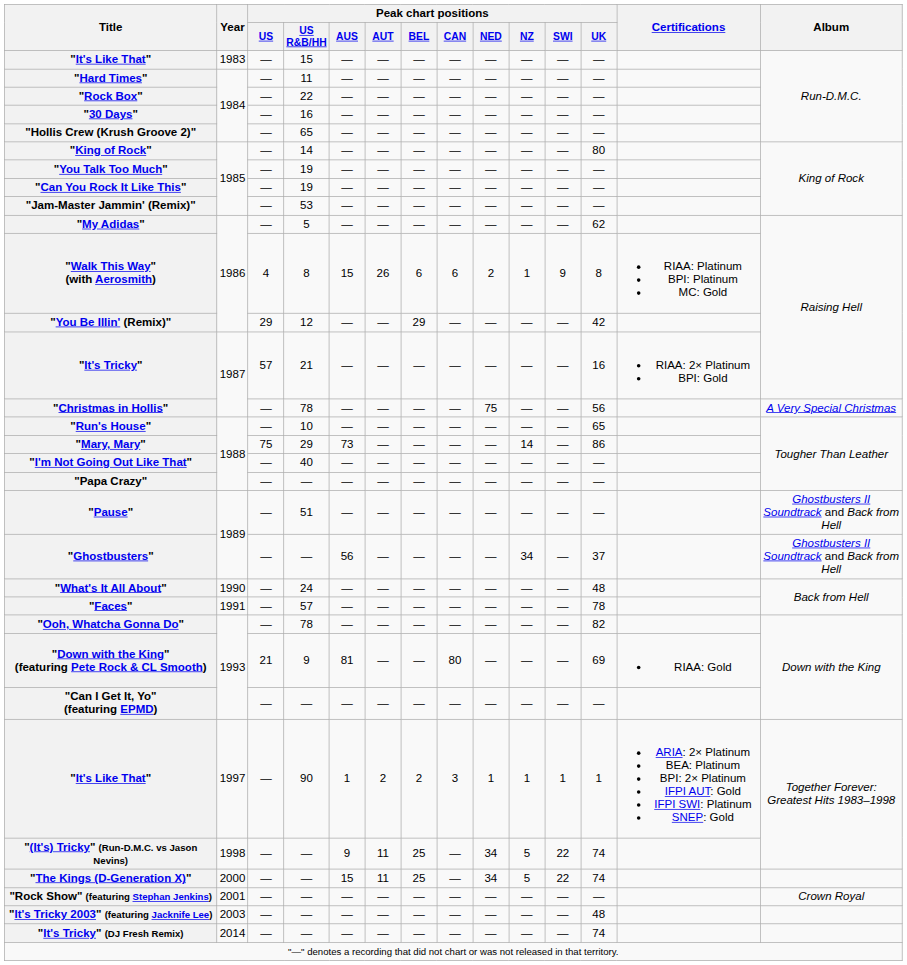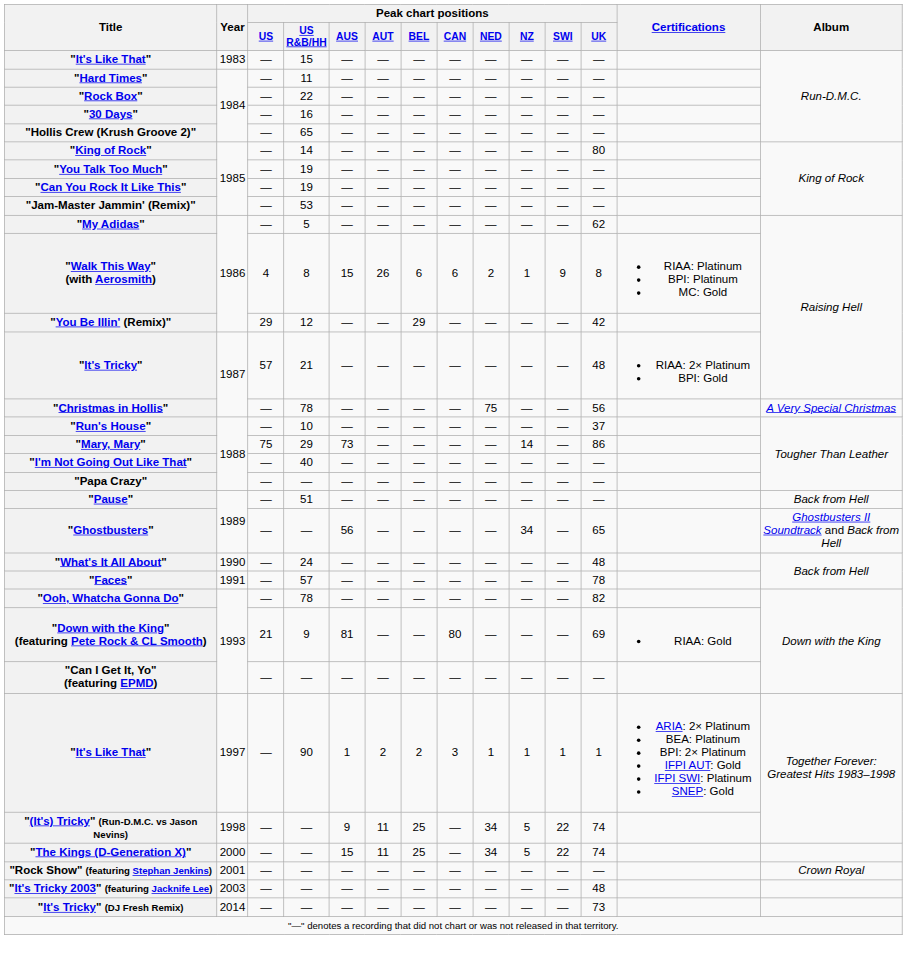 <table class="wikitable plainrowheaders" style="text-align:center;" border="1">
 <tr>
 <th scope="col" rowspan="2" style="width:18em;">Title</th>
 <th scope="col" rowspan="2">Year</th>
 <th scope="col" colspan="10">Peak chart positions</th>
 <th scope="col" rowspan="2" style="width:12em;"><a href='#'>Certifications</a></th>
 <th scope="col" rowspan="2">Album</th>
 </tr>
 <tr>
 <th scope="col" style="width:3em;font-size:90%;"><a href='#'>US</a><br></th>
 <th style="width:3em;font-size:90%;"><a href='#'>US<br>R&B/HH</a><br></th>
 <th style="width:3em;font-size:90%;"><a href='#'>AUS</a><br></th>
 <th style="width:3em;font-size:90%;"><a href='#'>AUT</a><br></th>
 <th style="width:3em;font-size:90%;"><a href='#'>BEL</a><br></th>
 <th style="width:3em;font-size:90%;"><a href='#'>CAN</a><br></th>
 <th style="width:3em;font-size:90%;"><a href='#'>NED</a><br></th>
 <th style="width:3em;font-size:90%;"><a href='#'>NZ</a><br></th>
 <th style="width:3em;font-size:90%;"><a href='#'>SWI</a><br></th>
 <th style="width:3em;font-size:90%;"><a href='#'>UK</a><br></th>
 </tr>
 <tr>
 <th scope="row">"<a href='#'>It's Like That</a>"</th>
 <td>1983</td>
 <td align="center">—</td>
 <td align="center">15</td>
 <td align="center">—</td>
 <td align="center">—</td>
 <td align="center">—</td>
 <td align="center">—</td>
 <td align="center">—</td>
 <td align="center">—</td>
 <td align="center">—</td>
 <td align="center">—</td>
 <td></td>
 <td rowspan="5"><em>Run-D.M.C.</em></td>
 </tr>
 <tr>
 <th scope="row">"<a href='#'>Hard Times</a>"</th>
 <td rowspan="4">1984</td>
 <td align="center">—</td>
 <td align="center">11</td>
 <td align="center">—</td>
 <td align="center">—</td>
 <td align="center">—</td>
 <td align="center">—</td>
 <td align="center">—</td>
 <td align="center">—</td>
 <td align="center">—</td>
 <td align="center">—</td>
 <td></td>
 </tr>
 <tr>
 <th scope="row">"<a href='#'>Rock Box</a>"</th>
 <td align="center">—</td>
 <td align="center">22</td>
 <td align="center">—</td>
 <td align="center">—</td>
 <td align="center">—</td>
 <td align="center">—</td>
 <td align="center">—</td>
 <td align="center">—</td>
 <td align="center">—</td>
 <td align="center">—</td>
 <td></td>
 </tr>
 <tr>
 <th scope="row">"<a href='#'>30 Days</a>"</th>
 <td align="center">—</td>
 <td align="center">16</td>
 <td align="center">—</td>
 <td align="center">—</td>
 <td align="center">—</td>
 <td align="center">—</td>
 <td align="center">—</td>
 <td align="center">—</td>
 <td align="center">—</td>
 <td align="center">—</td>
 <td></td>
 </tr>
 <tr>
 <th scope="row">"Hollis Crew (Krush Groove 2)"</th>
 <td align="center">—</td>
 <td align="center">65</td>
 <td align="center">—</td>
 <td align="center">—</td>
 <td align="center">—</td>
 <td align="center">—</td>
 <td align="center">—</td>
 <td align="center">—</td>
 <td align="center">—</td>
 <td align="center">—</td>
 <td></td>
 </tr>
 <tr>
 <th scope="row">"<a href='#'>King of Rock</a>"</th>
 <td rowspan="4">1985</td>
 <td align="center">—</td>
 <td align="center">14</td>
 <td align="center">—</td>
 <td align="center">—</td>
 <td align="center">—</td>
 <td align="center">—</td>
 <td align="center">—</td>
 <td align="center">—</td>
 <td align="center">—</td>
 <td align="center">80</td>
 <td></td>
 <td rowspan="4"><em>King of Rock</em></td>
 </tr>
 <tr>
 <th scope="row">"<a href='#'>You Talk Too Much</a>"</th>
 <td align="center">—</td>
 <td align="center">19</td>
 <td align="center">—</td>
 <td align="center">—</td>
 <td align="center">—</td>
 <td align="center">—</td>
 <td align="center">—</td>
 <td align="center">—</td>
 <td align="center">—</td>
 <td align="center">—</td>
 <td></td>
 </tr>
 <tr>
 <th scope="row">"<a href='#'>Can You Rock It Like This</a>"</th>
 <td align="center">—</td>
 <td align="center">19</td>
 <td align="center">—</td>
 <td align="center">—</td>
 <td align="center">—</td>
 <td align="center">—</td>
 <td align="center">—</td>
 <td align="center">—</td>
 <td align="center">—</td>
 <td align="center">—</td>
 <td></td>
 </tr>
 <tr>
 <th scope="row">"Jam-Master Jammin' (Remix)"</th>
 <td align="center">—</td>
 <td align="center">53</td>
 <td align="center">—</td>
 <td align="center">—</td>
 <td align="center">—</td>
 <td align="center">—</td>
 <td align="center">—</td>
 <td align="center">—</td>
 <td align="center">—</td>
 <td align="center">—</td>
 <td></td>
 </tr>
 <tr>
 <th scope="row">"<a href='#'>My Adidas</a>"</th>
 <td rowspan="3">1986</td>
 <td align="center">—</td>
 <td align="center">5</td>
 <td align="center">—</td>
 <td align="center">—</td>
 <td align="center">—</td>
 <td align="center">—</td>
 <td align="center">—</td>
 <td align="center">—</td>
 <td align="center">—</td>
 <td align="center">62</td>
 <td></td>
 <td rowspan="4"><em>Raising Hell</em></td>
 </tr>
 <tr>
 <th scope="row">"<a href='#'>Walk This Way</a>"<br><span>(with <a href='#'>Aerosmith</a>)</span></th>
 <td align="center">4</td>
 <td align="center">8</td>
 <td align="center">15</td>
 <td align="center">26</td>
 <td align="center">6</td>
 <td align="center">6</td>
 <td align="center">2</td>
 <td align="center">1</td>
 <td align="center">9</td>
 <td align="center">8</td>
 <td><br><ul><li>RIAA: Platinum</li><li>BPI: Platinum</li><li>MC: Gold</li></ul></td>
 </tr>
 <tr>
 <th scope="row">"<a href='#'>You Be Illin'</a> (Remix)"</th>
 <td align="center">29</td>
 <td align="center">12</td>
 <td align="center">—</td>
 <td align="center">—</td>
 <td align="center">29</td>
 <td align="center">—</td>
 <td align="center">—</td>
 <td align="center">—</td>
 <td align="center">—</td>
 <td align="center">42</td>
 <td></td>
 </tr>
 <tr>
 <th scope="row">"<a href='#'>It's Tricky</a>"</th>
 <td rowspan="2">1987</td>
 <td align="center">57</td>
 <td align="center">21</td>
 <td align="center">—</td>
 <td align="center">—</td>
 <td align="center">—</td>
 <td align="center">—</td>
 <td align="center">—</td>
 <td align="center">—</td>
 <td align="center">—</td>
-<td align="center">16</td>
+<td align="center">48</td>
 <td><br><ul><li>RIAA: 2× Platinum</li><li>BPI: Gold</li></ul></td>
 </tr>
 <tr>
 <th scope="row">"<a href='#'>Christmas in Hollis</a>"</th>
 <td align="center">—</td>
 <td align="center">78</td>
 <td align="center">—</td>
 <td align="center">—</td>
 <td align="center">—</td>
 <td align="center">—</td>
 <td align="center">75</td>
 <td align="center">—</td>
 <td align="center">—</td>
 <td align="center">56</td>
 <td></td>
 <td><em><a href='#'>A Very Special Christmas</a></em></td>
 </tr>
 <tr>
 <th scope="row">"<a href='#'>Run's House</a>"</th>
 <td rowspan="4">1988</td>
 <td align="center">—</td>
 <td align="center">10</td>
 <td align="center">—</td>
 <td align="center">—</td>
 <td align="center">—</td>
 <td align="center">—</td>
 <td align="center">—</td>
 <td align="center">—</td>
 <td align="center">—</td>
-<td align="center">65</td>
+<td align="center">37</td>
 <td></td>
 <td rowspan="4"><em>Tougher Than Leather</em></td>
 </tr>
 <tr>
 <th scope="row">"<a href='#'>Mary, Mary</a>"</th>
 <td align="center">75</td>
 <td align="center">29</td>
 <td align="center">73</td>
 <td align="center">—</td>
 <td align="center">—</td>
 <td align="center">—</td>
 <td align="center">—</td>
 <td align="center">14</td>
 <td align="center">—</td>
 <td align="center">86</td>
 <td></td>
 </tr>
 <tr>
 <th scope="row">"<a href='#'>I'm Not Going Out Like That</a>"</th>
 <td align="center">—</td>
 <td align="center">40</td>
 <td align="center">—</td>
 <td align="center">—</td>
 <td align="center">—</td>
 <td align="center">—</td>
 <td align="center">—</td>
 <td align="center">—</td>
 <td align="center">—</td>
 <td align="center">—</td>
 <td></td>
 </tr>
 <tr>
 <th scope="row">"Papa Crazy"</th>
 <td align="center">—</td>
 <td align="center">—</td>
 <td align="center">—</td>
 <td align="center">—</td>
 <td align="center">—</td>
 <td align="center">—</td>
 <td align="center">—</td>
 <td align="center">—</td>
 <td align="center">—</td>
 <td align="center">—</td>
 <td></td>
 </tr>
 <tr>
 <th scope="row">"<a href='#'>Pause</a>"</th>
 <td rowspan="2">1989</td>
 <td align="center">—</td>
 <td align="center">51</td>
 <td align="center">—</td>
 <td align="center">—</td>
 <td align="center">—</td>
 <td align="center">—</td>
 <td align="center">—</td>
 <td align="center">—</td>
 <td align="center">—</td>
 <td align="center">—</td>
 <td></td>
-<td><em><a href='#'>Ghostbusters II Soundtrack</a></em> and <em>Back from Hell</em></td>
+<td><em>Back from Hell</em></td>
 </tr>
 <tr>
 <th scope="row">"<a href='#'>Ghostbusters</a>"</th>
 <td align="center">—</td>
 <td align="center">—</td>
 <td align="center">56</td>
 <td align="center">—</td>
 <td align="center">—</td>
 <td align="center">—</td>
 <td align="center">—</td>
 <td align="center">34</td>
 <td align="center">—</td>
-<td align="center">37</td>
+<td align="center">65</td>
 <td></td>
 <td><em><a href='#'>Ghostbusters II Soundtrack</a></em> and <em>Back from Hell</em></td>
 </tr>
 <tr>
 <th scope="row">"<a href='#'>What's It All About</a>"</th>
 <td>1990</td>
 <td align="center">—</td>
 <td align="center">24</td>
 <td align="center">—</td>
 <td align="center">—</td>
 <td align="center">—</td>
 <td align="center">—</td>
 <td align="center">—</td>
 <td align="center">—</td>
 <td align="center">—</td>
 <td align="center">48</td>
 <td></td>
 <td rowspan="2"><em>Back from Hell</em></td>
 </tr>
 <tr>
 <th scope="row">"<a href='#'>Faces</a>"</th>
 <td>1991</td>
 <td align="center">—</td>
 <td align="center">57</td>
 <td align="center">—</td>
 <td align="center">—</td>
 <td align="center">—</td>
 <td align="center">—</td>
 <td align="center">—</td>
 <td align="center">—</td>
 <td align="center">—</td>
 <td align="center">78</td>
 <td></td>
 </tr>
 <tr>
 <th scope="row">"<a href='#'>Ooh, Whatcha Gonna Do</a>"</th>
 <td rowspan="3">1993</td>
 <td align="center">—</td>
 <td align="center">78</td>
 <td align="center">—</td>
 <td align="center">—</td>
 <td align="center">—</td>
 <td align="center">—</td>
 <td align="center">—</td>
 <td align="center">—</td>
 <td align="center">—</td>
 <td align="center">82</td>
 <td></td>
 <td rowspan="3"><em>Down with the King</em></td>
 </tr>
 <tr>
 <th scope="row">"<a href='#'>Down with the King</a>"<br><span>(featuring <a href='#'>Pete Rock & CL Smooth</a>)</span></th>
 <td align="center">21</td>
 <td align="center">9</td>
 <td align="center">81</td>
 <td align="center">—</td>
 <td align="center">—</td>
 <td align="center">80</td>
 <td align="center">—</td>
 <td align="center">—</td>
 <td align="center">—</td>
 <td align="center">69</td>
 <td><br><ul><li>RIAA: Gold</li></ul></td>
 </tr>
 <tr>
 <th scope="row">"Can I Get It, Yo"<br><span>(featuring <a href='#'>EPMD</a>)</span></th>
 <td align="center">—</td>
 <td align="center">—</td>
 <td align="center">—</td>
 <td align="center">—</td>
 <td align="center">—</td>
 <td align="center">—</td>
 <td align="center">—</td>
 <td align="center">—</td>
 <td align="center">—</td>
 <td align="center">—</td>
 <td></td>
 </tr>
 <tr>
 <th scope="row">"<a href='#'>It's Like That</a>"<br></th>
 <td>1997</td>
 <td align="center">—</td>
 <td align="center">90</td>
 <td align="center">1</td>
 <td align="center">2</td>
 <td align="center">2</td>
 <td align="center">3</td>
 <td align="center">1</td>
 <td align="center">1</td>
 <td align="center">1</td>
 <td align="center">1</td>
 <td><br><ul><li><a href='#'>ARIA</a>: 2× Platinum</li><li>BEA: Platinum</li><li>BPI: 2× Platinum</li><li><a href='#'>IFPI AUT</a>: Gold</li><li><a href='#'>IFPI SWI</a>: Platinum</li><li><a href='#'>SNEP</a>: Gold</li></ul></td>
 <td rowspan="2"><em>Together Forever:<br>Greatest Hits 1983–1998</em></td>
 </tr>
 <tr>
 <th scope="row">"<a href='#'>(It's) Tricky</a>" <small>(Run-D.M.C. vs Jason Nevins)</small></th>
 <td>1998</td>
 <td align="center">—</td>
 <td align="center">—</td>
 <td align="center">9</td>
 <td align="center">11</td>
 <td align="center">25</td>
 <td align="center">—</td>
 <td align="center">34</td>
 <td align="center">5</td>
 <td align="center">22</td>
 <td align="center">74</td>
 <td></td>
 </tr>
 <tr>
 <th scope="row">"<a href='#'>The Kings (D-Generation X)</a>"</th>
 <td>2000</td>
 <td align="center">—</td>
 <td align="center">—</td>
 <td align="center">15</td>
 <td align="center">11</td>
 <td align="center">25</td>
 <td align="center">—</td>
 <td align="center">34</td>
 <td align="center">5</td>
 <td align="center">22</td>
 <td align="center">74</td>
 <td></td>
 </tr>
 <tr>
 <th scope="row">"Rock Show" <small>(featuring <a href='#'>Stephan Jenkins</a>)</small></th>
 <td>2001</td>
 <td align="center">—</td>
 <td align="center">—</td>
 <td align="center">—</td>
 <td align="center">—</td>
 <td align="center">—</td>
 <td align="center">—</td>
 <td align="center">—</td>
 <td align="center">—</td>
 <td align="center">—</td>
 <td align="center">—</td>
 <td></td>
 <td><em>Crown Royal</em></td>
 </tr>
 <tr>
 <th scope="row">"<a href='#'>It's Tricky 2003</a>" <small>(featuring <a href='#'>Jacknife Lee</a>)</small></th>
 <td>2003</td>
 <td align="center">—</td>
 <td align="center">—</td>
 <td align="center">—</td>
 <td align="center">—</td>
 <td align="center">—</td>
 <td align="center">—</td>
 <td align="center">—</td>
 <td align="center">—</td>
 <td align="center">—</td>
 <td align="center">48</td>
 <td></td>
 <td></td>
 </tr>
 <tr>
 <th scope="row">"<a href='#'>It's Tricky</a>" <small>(DJ Fresh Remix)</small></th>
 <td>2014</td>
 <td align="center">—</td>
 <td align="center">—</td>
 <td align="center">—</td>
 <td align="center">—</td>
 <td align="center">—</td>
 <td align="center">—</td>
 <td align="center">—</td>
 <td align="center">—</td>
 <td align="center">—</td>
-<td align="center">74</td>
+<td align="center">73</td>
 <td></td>
 <td></td>
 </tr>
 <tr>
 <td colspan="20" align="center"><small>"—" denotes a recording that did not chart or was not released in that territory.</small></td>
 </tr>
 </table>
